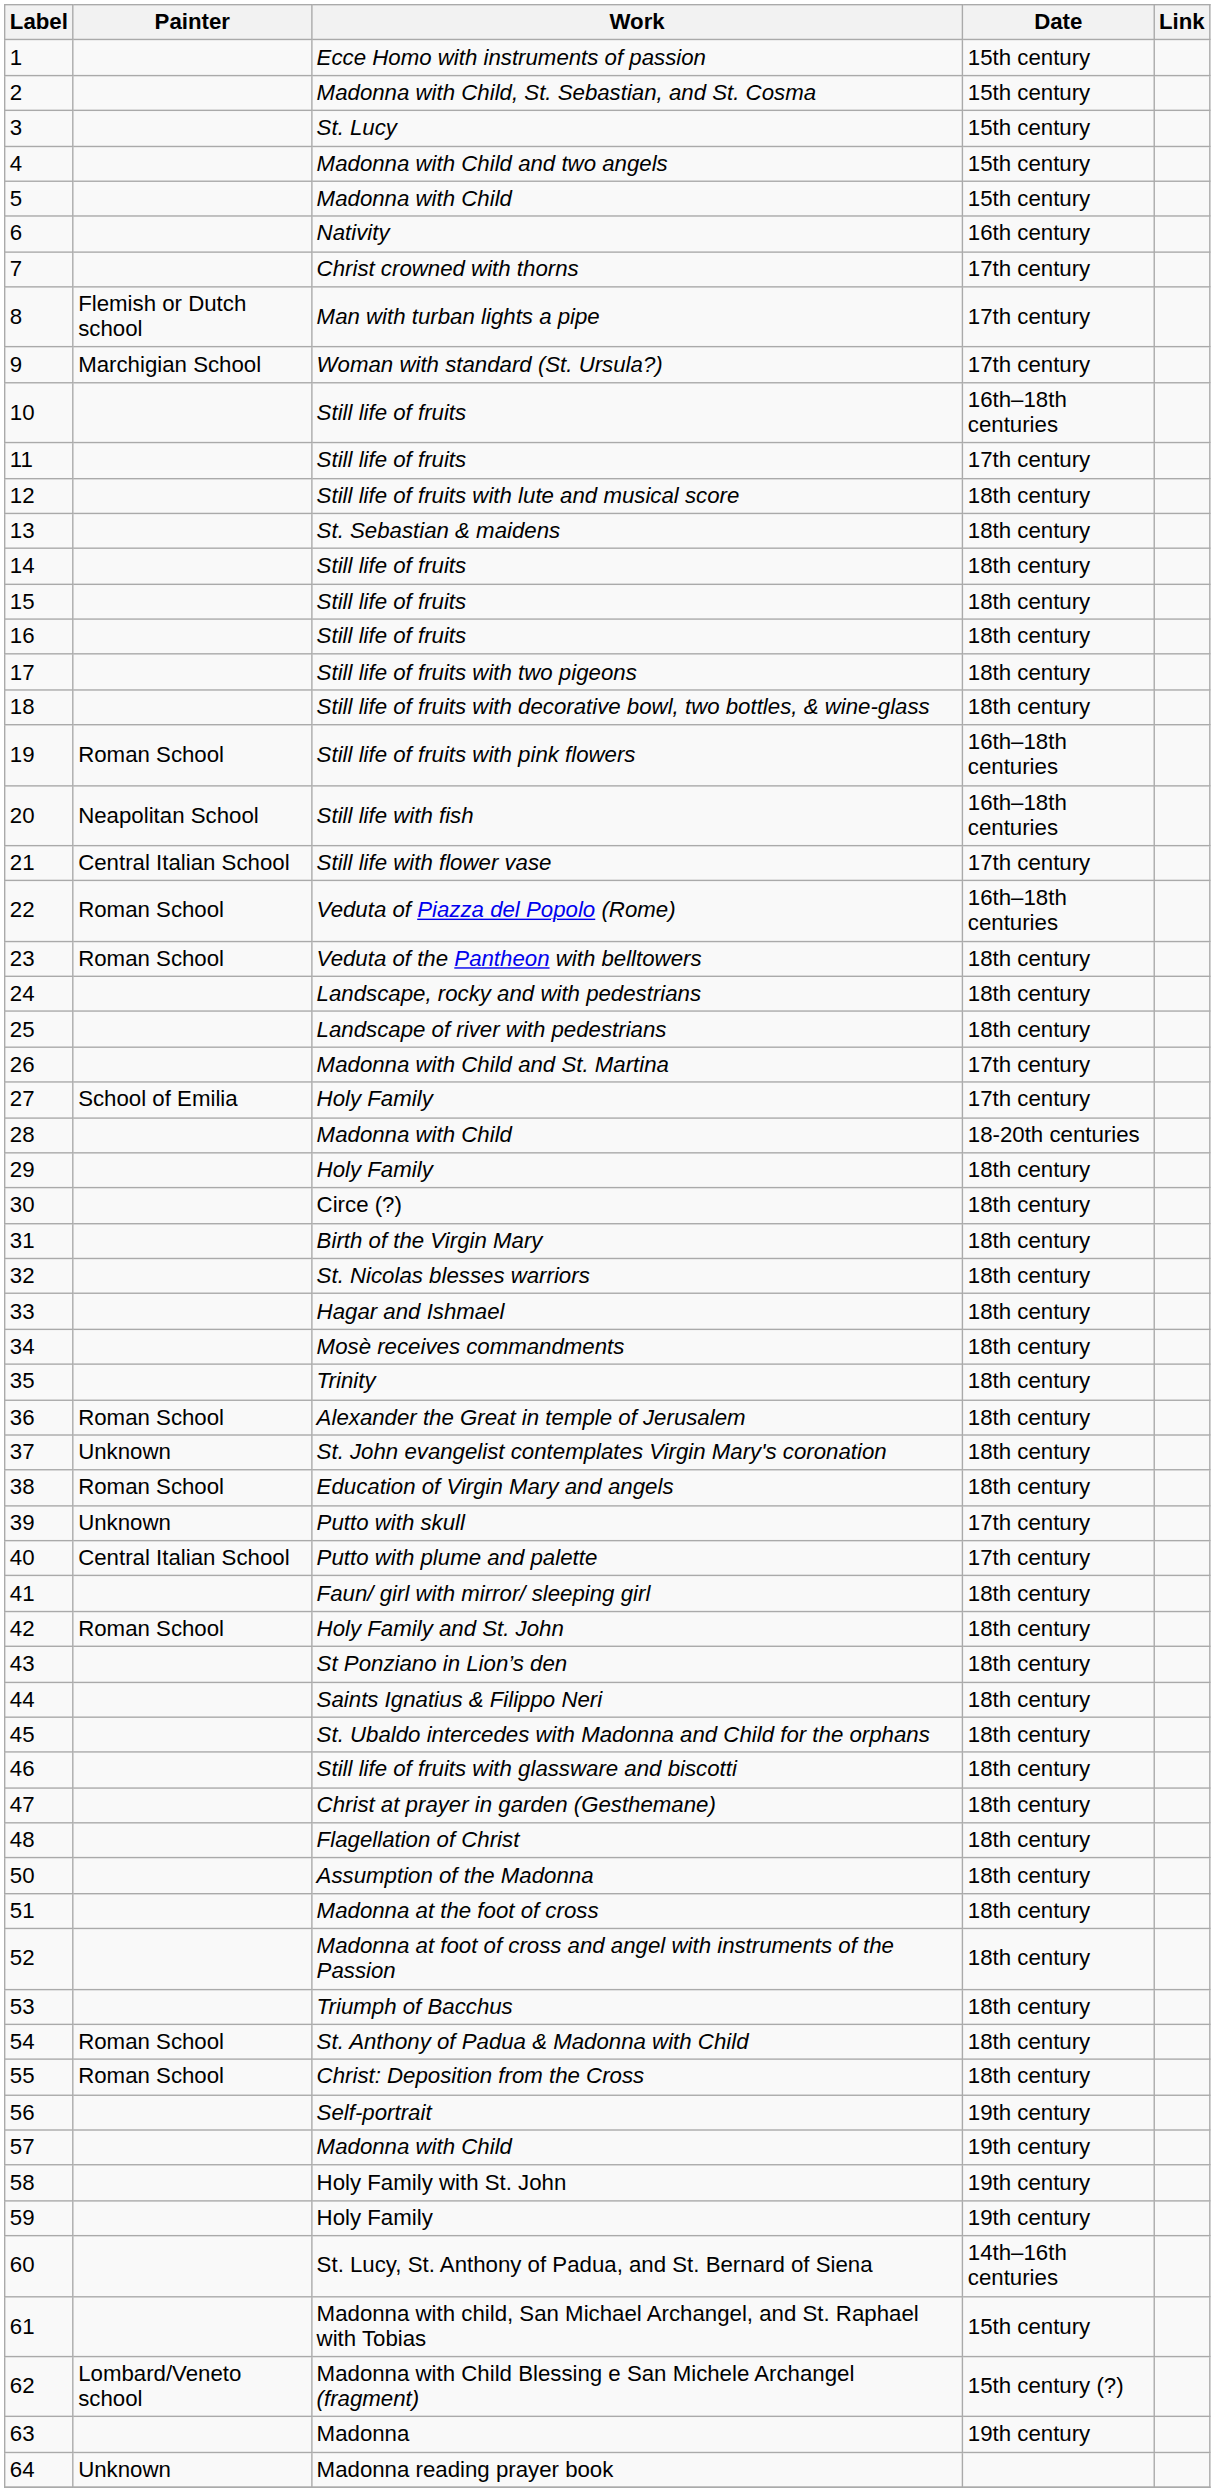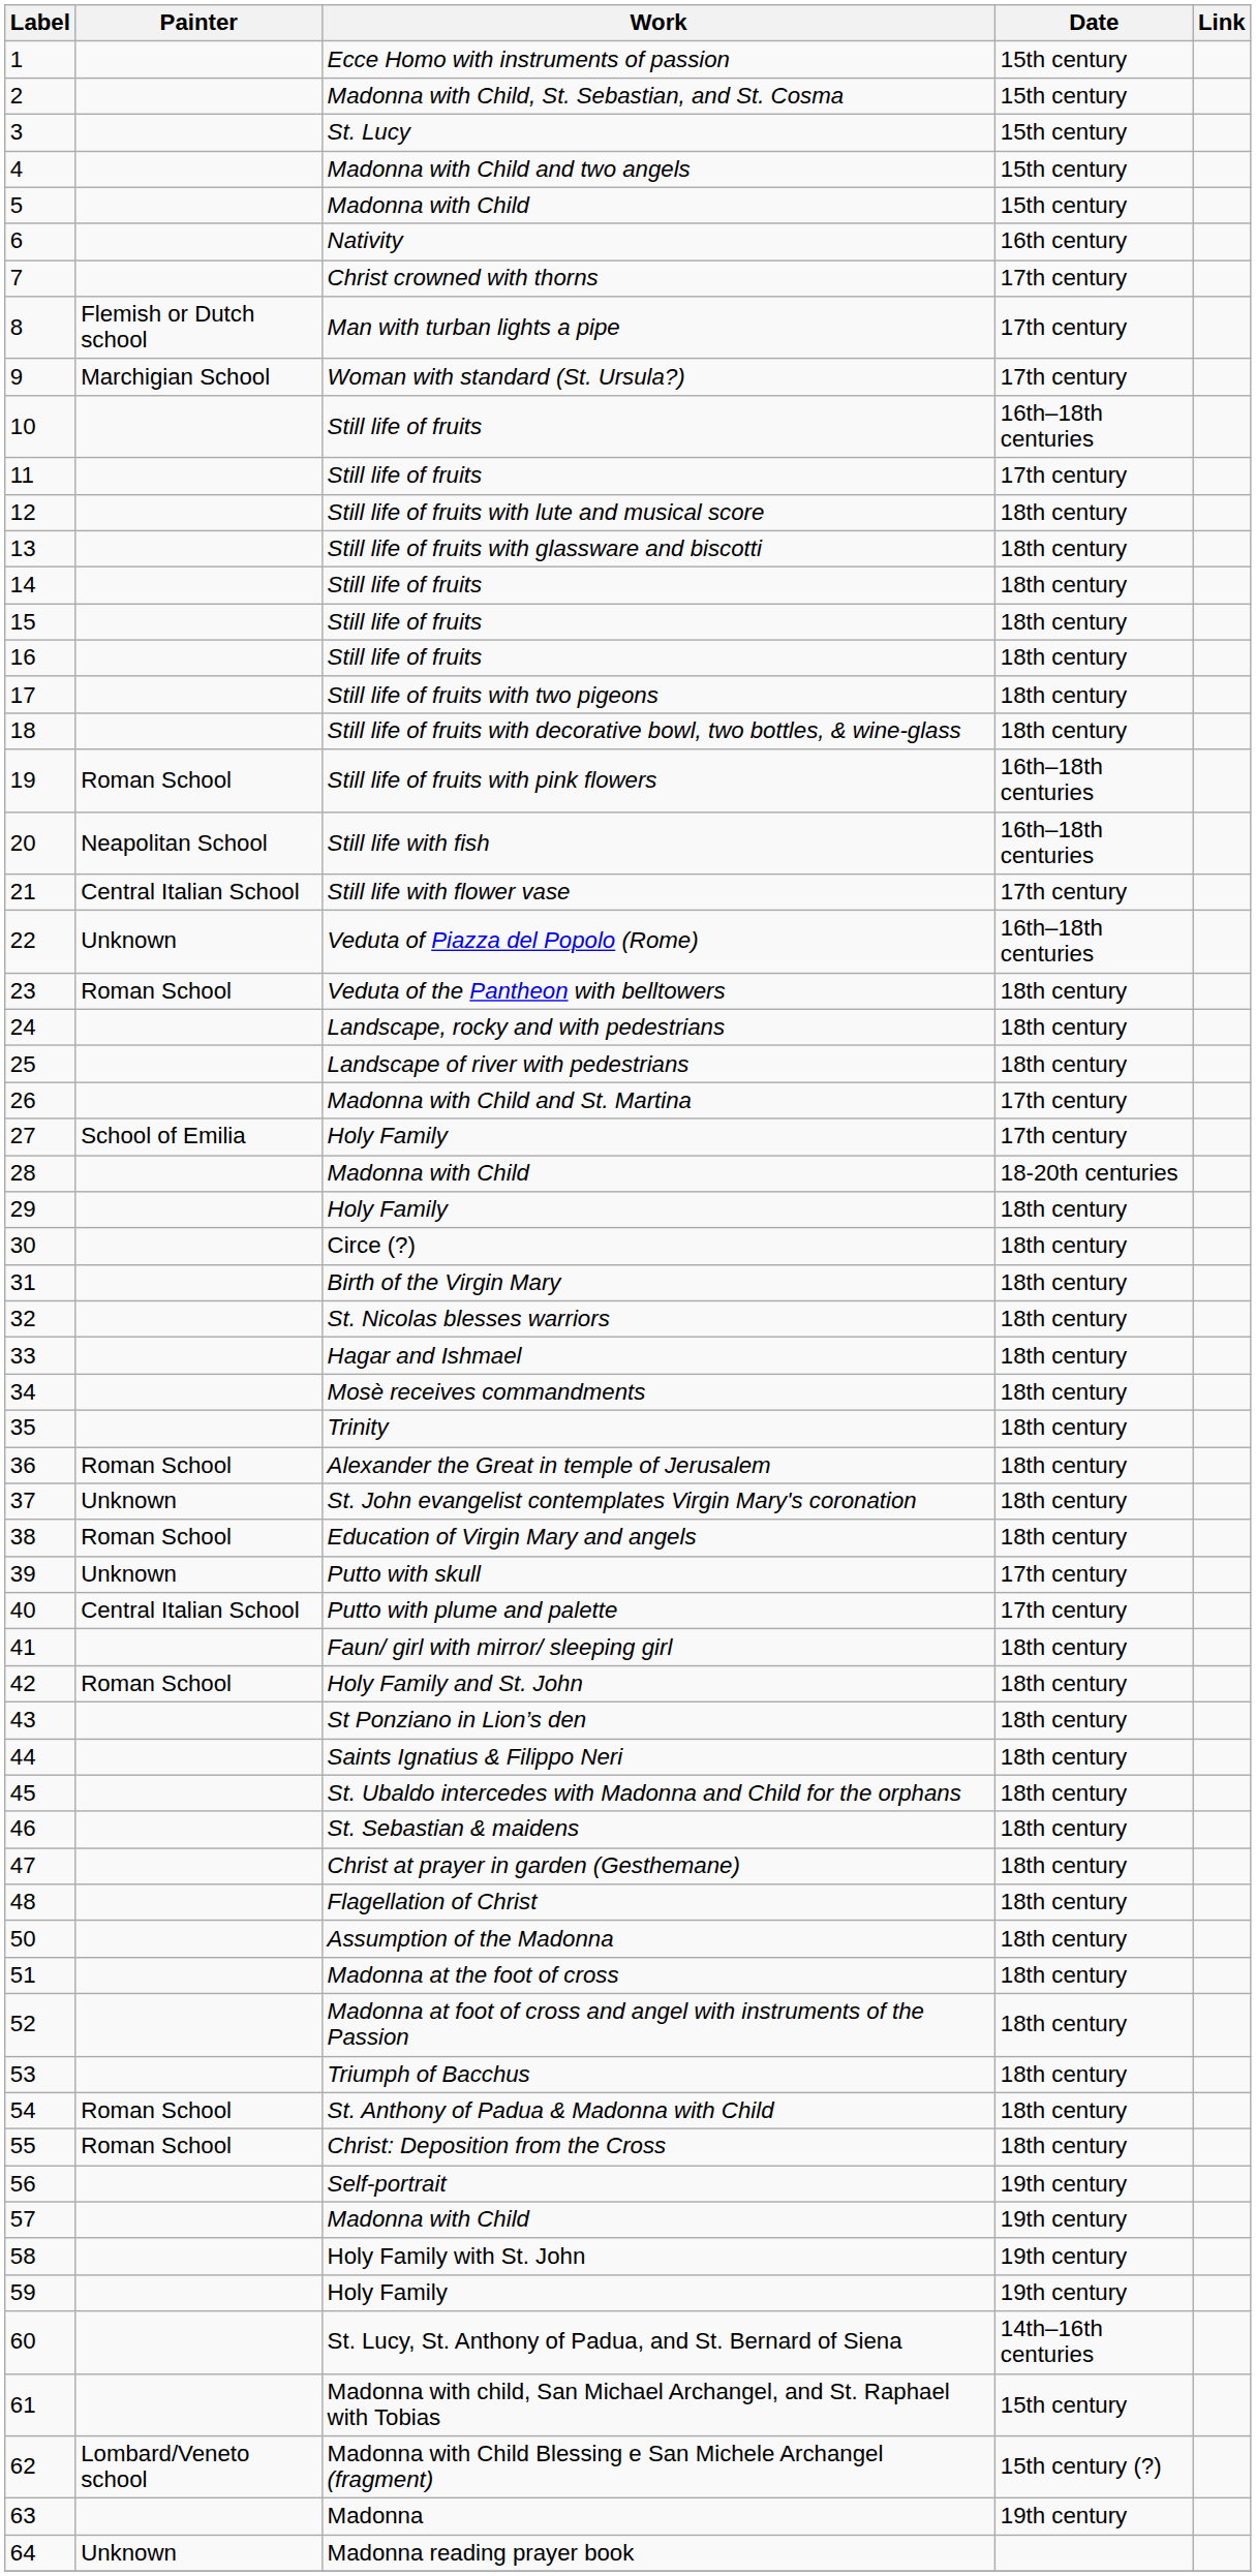 <table class="wikitable sortable">
 <tr>
 <th>Label</th>
 <th>Painter</th>
 <th>Work</th>
 <th>Date</th>
 <th>Link</th>
 </tr>
 <tr>
 <td>1</td>
 <td></td>
 <td><em>Ecce Homo with instruments of passion</em></td>
 <td>15th century</td>
 <td></td>
 </tr>
 <tr>
 <td>2</td>
 <td></td>
 <td><em>Madonna with Child, St. Sebastian, and St. Cosma</em></td>
 <td>15th century</td>
 <td></td>
 </tr>
 <tr>
 <td>3</td>
 <td></td>
 <td><em>St. Lucy</em></td>
 <td>15th century</td>
 <td></td>
 </tr>
 <tr>
 <td>4</td>
 <td></td>
 <td><em>Madonna with Child and two angels</em></td>
 <td>15th century</td>
 <td></td>
 </tr>
 <tr>
 <td>5</td>
 <td></td>
 <td><em>Madonna with Child</em></td>
 <td>15th century</td>
 <td></td>
 </tr>
 <tr>
 <td>6</td>
 <td></td>
 <td><em>Nativity</em></td>
 <td>16th century</td>
 <td></td>
 </tr>
 <tr>
 <td>7</td>
 <td></td>
 <td><em>Christ crowned with thorns</em></td>
 <td>17th century</td>
 <td></td>
 </tr>
 <tr>
 <td>8</td>
 <td>Flemish or Dutch school</td>
 <td><em>Man with turban lights a pipe</em></td>
 <td>17th century</td>
 <td></td>
 </tr>
 <tr>
 <td>9</td>
 <td>Marchigian School</td>
 <td><em>Woman with standard (St. Ursula?)</em></td>
 <td>17th century</td>
 <td></td>
 </tr>
 <tr>
 <td>10</td>
 <td></td>
 <td><em>Still life of fruits</em></td>
 <td>16th–18th centuries</td>
 <td></td>
 </tr>
 <tr>
 <td>11</td>
 <td></td>
 <td><em>Still life of fruits</em></td>
 <td>17th century</td>
 <td></td>
 </tr>
 <tr>
 <td>12</td>
 <td></td>
 <td><em>Still life of fruits with lute and musical score</em></td>
 <td>18th century</td>
 <td></td>
 </tr>
 <tr>
 <td>13</td>
 <td></td>
-<td><em>St. Sebastian & maidens</em></td>
+<td><em>Still life of fruits with glassware and biscotti</em></td>
 <td>18th century</td>
 <td></td>
 </tr>
 <tr>
 <td>14</td>
 <td></td>
 <td><em>Still life of fruits</em></td>
 <td>18th century</td>
 <td></td>
 </tr>
 <tr>
 <td>15</td>
 <td></td>
 <td><em>Still life of fruits</em></td>
 <td>18th century</td>
 <td></td>
 </tr>
 <tr>
 <td>16</td>
 <td></td>
 <td><em>Still life of fruits</em></td>
 <td>18th century</td>
 <td></td>
 </tr>
 <tr>
 <td>17</td>
 <td></td>
 <td><em>Still life of fruits with two pigeons</em></td>
 <td>18th century</td>
 <td></td>
 </tr>
 <tr>
 <td>18</td>
 <td></td>
 <td><em>Still life of fruits with decorative bowl, two bottles, & wine-glass</em></td>
 <td>18th century</td>
 <td></td>
 </tr>
 <tr>
 <td>19</td>
 <td>Roman School</td>
 <td><em>Still life of fruits with pink flowers</em></td>
 <td>16th–18th centuries</td>
 <td></td>
 </tr>
 <tr>
 <td>20</td>
 <td>Neapolitan School</td>
 <td><em>Still life with fish</em></td>
 <td>16th–18th centuries</td>
 <td></td>
 </tr>
 <tr>
 <td>21</td>
 <td>Central Italian School</td>
 <td><em>Still life with flower vase</em></td>
 <td>17th century</td>
 <td></td>
 </tr>
 <tr>
 <td>22</td>
-<td>Roman School</td>
+<td>Unknown</td>
 <td><em>Veduta of <a href='#'>Piazza del Popolo</a> (Rome)</em></td>
 <td>16th–18th centuries</td>
 <td></td>
 </tr>
 <tr>
 <td>23</td>
 <td>Roman School</td>
 <td><em>Veduta of the <a href='#'>Pantheon</a> with belltowers</em></td>
 <td>18th century</td>
 <td></td>
 </tr>
 <tr>
 <td>24</td>
 <td></td>
 <td><em>Landscape, rocky and with pedestrians</em></td>
 <td>18th century</td>
 <td></td>
 </tr>
 <tr>
 <td>25</td>
 <td></td>
 <td><em>Landscape of river with pedestrians</em></td>
 <td>18th century</td>
 <td></td>
 </tr>
 <tr>
 <td>26</td>
 <td></td>
 <td><em>Madonna with Child and St. Martina</em></td>
 <td>17th century</td>
 <td></td>
 </tr>
 <tr>
 <td>27</td>
 <td>School of Emilia</td>
 <td><em>Holy Family</em></td>
 <td>17th century</td>
 <td></td>
 </tr>
 <tr>
 <td>28</td>
 <td></td>
 <td><em>Madonna with Child</em></td>
 <td>18-20th centuries</td>
 <td></td>
 </tr>
 <tr>
 <td>29</td>
 <td></td>
 <td><em>Holy Family</em></td>
 <td>18th century</td>
 <td></td>
 </tr>
 <tr>
 <td>30</td>
 <td></td>
 <td>Circe (?)</td>
 <td>18th century</td>
 <td></td>
 </tr>
 <tr>
 <td>31</td>
 <td></td>
 <td><em>Birth of the Virgin Mary</em></td>
 <td>18th century</td>
 <td></td>
 </tr>
 <tr>
 <td>32</td>
 <td></td>
 <td><em>St. Nicolas blesses warriors</em></td>
 <td>18th century</td>
 <td></td>
 </tr>
 <tr>
 <td>33</td>
 <td></td>
 <td><em>Hagar and Ishmael</em></td>
 <td>18th century</td>
 <td></td>
 </tr>
 <tr>
 <td>34</td>
 <td></td>
 <td><em>Mosè receives commandments</em></td>
 <td>18th century</td>
 <td></td>
 </tr>
 <tr>
 <td>35</td>
 <td></td>
 <td><em>Trinity </em></td>
 <td>18th century</td>
 <td></td>
 </tr>
 <tr>
 <td>36</td>
 <td>Roman School</td>
 <td><em>Alexander the Great in temple of Jerusalem </em></td>
 <td>18th century</td>
 <td></td>
 </tr>
 <tr>
 <td>37</td>
 <td>Unknown</td>
 <td><em>St. John evangelist contemplates Virgin Mary's coronation</em></td>
 <td>18th century</td>
 <td></td>
 </tr>
 <tr>
 <td>38</td>
 <td>Roman School</td>
 <td><em>Education of Virgin Mary and angels</em></td>
 <td>18th century</td>
 <td></td>
 </tr>
 <tr>
 <td>39</td>
 <td>Unknown</td>
 <td><em>Putto with skull</em></td>
 <td>17th century</td>
 <td></td>
 </tr>
 <tr>
 <td>40</td>
 <td>Central Italian School</td>
 <td><em>Putto with plume and palette </em></td>
 <td>17th century</td>
 <td></td>
 </tr>
 <tr>
 <td>41</td>
 <td></td>
 <td><em>Faun/ girl with mirror/ sleeping girl</em></td>
 <td>18th century</td>
 <td></td>
 </tr>
 <tr>
 <td>42</td>
 <td>Roman School</td>
 <td><em>Holy Family and St. John</em></td>
 <td>18th century</td>
 <td></td>
 </tr>
 <tr>
 <td>43</td>
 <td></td>
 <td><em>St Ponziano in Lion’s den </em></td>
 <td>18th century</td>
 <td></td>
 </tr>
 <tr>
 <td>44</td>
 <td></td>
 <td><em>Saints Ignatius & Filippo Neri</em></td>
 <td>18th century</td>
 <td></td>
 </tr>
 <tr>
 <td>45</td>
 <td></td>
 <td><em>St. Ubaldo intercedes with Madonna and Child for the orphans </em></td>
 <td>18th century</td>
 <td></td>
 </tr>
 <tr>
 <td>46</td>
 <td></td>
-<td><em>Still life of fruits with glassware and biscotti</em></td>
+<td><em>St. Sebastian & maidens</em></td>
 <td>18th century</td>
 <td></td>
 </tr>
 <tr>
 <td>47</td>
 <td></td>
 <td><em>Christ at prayer in garden (Gesthemane)</em></td>
 <td>18th century</td>
 <td></td>
 </tr>
 <tr>
 <td>48</td>
 <td></td>
 <td><em>Flagellation of Christ</em></td>
 <td>18th century</td>
 <td></td>
 </tr>
 <tr>
 <td>50</td>
 <td></td>
 <td><em>Assumption of the Madonna</em></td>
 <td>18th century</td>
 </tr>
 <tr>
 <td>51</td>
 <td></td>
 <td><em>Madonna at the foot of cross</em></td>
 <td>18th century</td>
 <td></td>
 </tr>
 <tr>
 <td>52</td>
 <td></td>
 <td><em>Madonna at foot of cross and angel with instruments of the Passion</em></td>
 <td>18th century</td>
 <td></td>
 </tr>
 <tr>
 <td>53</td>
 <td></td>
 <td><em>Triumph of Bacchus </em></td>
 <td>18th century</td>
 <td></td>
 </tr>
 <tr>
 <td>54</td>
 <td>Roman School</td>
 <td><em>St. Anthony of Padua & Madonna with Child</em></td>
 <td>18th century</td>
 <td></td>
 </tr>
 <tr>
 <td>55</td>
 <td>Roman School</td>
 <td><em>Christ: Deposition from the Cross</em></td>
 <td>18th century</td>
 <td></td>
 </tr>
 <tr>
 <td>56</td>
 <td></td>
 <td><em>Self-portrait</em></td>
 <td>19th century</td>
 <td></td>
 </tr>
 <tr>
 <td>57</td>
 <td></td>
 <td><em>Madonna with Child <strong></td>
 <td>19th century</td>
 <td></td>
 </tr>
 <tr>
 <td>58</td>
 <td></td>
 <td></em>Holy Family with St. John<em></td>
 <td>19th century</td>
 <td></td>
 </tr>
 <tr>
 <td>59</td>
 <td></td>
 <td></em>Holy Family<em></td>
 <td>19th century</td>
 <td></td>
 </tr>
 <tr>
 <td>60</td>
 <td></td>
 <td></em>St. Lucy, St. Anthony of Padua, and St. Bernard of Siena<em></td>
 <td>14th–16th centuries</td>
 <td></td>
 </tr>
 <tr>
 <td>61</td>
 <td></td>
 <td></em>Madonna with child, San Michael Archangel, and St. Raphael with Tobias<em></td>
 <td>15th century</td>
 <td></td>
 </tr>
 <tr>
 <td>62</td>
 <td>Lombard/Veneto school</td>
 <td></em>Madonna with Child Blessing e San Michele Archangel<em> (fragment)</td>
 <td>15th century (?)</td>
 <td></td>
 </tr>
 <tr>
 <td>63</td>
 <td></td>
 <td></em>Madonna<em></td>
 <td>19th century</td>
 <td></td>
 </tr>
 <tr>
 <td>64</td>
 <td>Unknown</td>
 <td></em>Madonna reading prayer book<em></td>
 <td></td>
 <td></td>
 </tr>
 <tr>
 </tr>
 </table>
